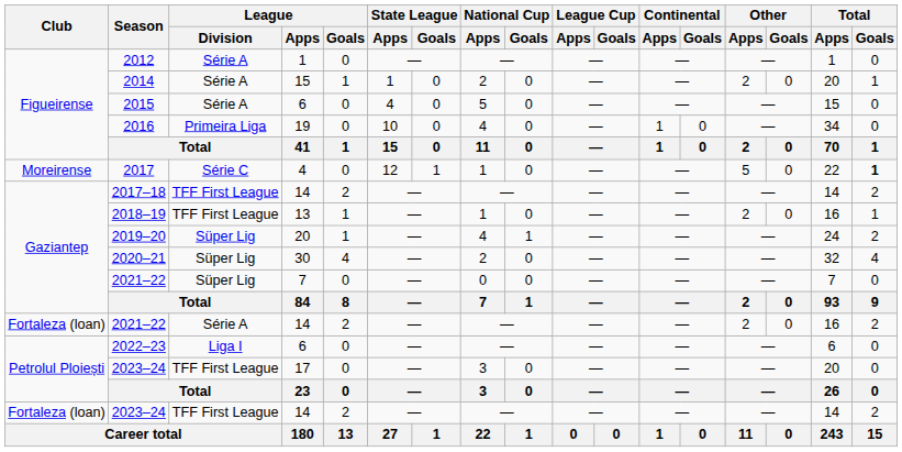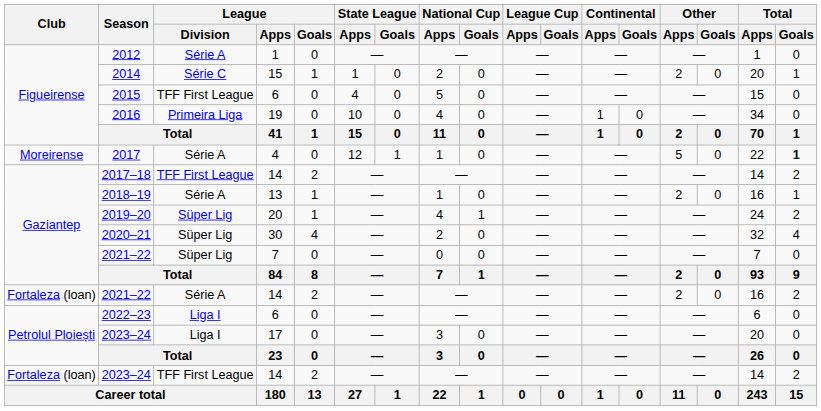 <table class="wikitable" style="text-align:center">
 <tr>
 <th rowspan="2">Club</th>
 <th rowspan="2">Season</th>
 <th colspan="3">League</th>
 <th colspan="2">State League</th>
 <th colspan="2">National Cup</th>
 <th colspan="2">League Cup</th>
 <th colspan="2">Continental</th>
 <th colspan="2">Other</th>
 <th colspan="2">Total</th>
 </tr>
 <tr>
 <th>Division</th>
 <th>Apps</th>
 <th>Goals</th>
 <th>Apps</th>
 <th>Goals</th>
 <th>Apps</th>
 <th>Goals</th>
 <th>Apps</th>
 <th>Goals</th>
 <th>Apps</th>
 <th>Goals</th>
 <th>Apps</th>
 <th>Goals</th>
 <th>Apps</th>
 <th>Goals</th>
 </tr>
 <tr>
 <td rowspan="5"><a href='#'>Figueirense</a></td>
 <td><a href='#'>2012</a></td>
 <td><a href='#'>Série A</a></td>
 <td>1</td>
 <td>0</td>
 <td colspan="2">—</td>
 <td colspan="2">—</td>
 <td colspan="2">—</td>
 <td colspan="2">—</td>
 <td colspan="2">—</td>
 <td>1</td>
 <td>0</td>
 </tr>
 <tr>
 <td><a href='#'>2014</a></td>
-<td>Série A</td>
+<td><a href='#'>Série C</a></td>
 <td>15</td>
 <td>1</td>
 <td>1</td>
 <td>0</td>
 <td>2</td>
 <td>0</td>
 <td colspan="2">—</td>
 <td colspan="2">—</td>
 <td>2</td>
 <td>0</td>
 <td>20</td>
 <td>1</td>
 </tr>
 <tr>
 <td><a href='#'>2015</a></td>
-<td>Série A</td>
+<td>TFF First League</td>
 <td>6</td>
 <td>0</td>
 <td>4</td>
 <td>0</td>
 <td>5</td>
 <td>0</td>
 <td colspan="2">—</td>
 <td colspan="2">—</td>
 <td colspan="2">—</td>
 <td>15</td>
 <td>0</td>
 </tr>
 <tr>
 <td><a href='#'>2016</a></td>
 <td><a href='#'>Primeira Liga</a></td>
 <td>19</td>
 <td>0</td>
 <td>10</td>
 <td>0</td>
 <td>4</td>
 <td>0</td>
 <td colspan="2">—</td>
 <td>1</td>
 <td>0</td>
 <td colspan="2">—</td>
 <td>34</td>
 <td>0</td>
 </tr>
 <tr>
 <th colspan="2">Total</th>
 <th>41</th>
 <th>1</th>
 <th>15</th>
 <th>0</th>
 <th>11</th>
 <th>0</th>
 <th colspan="2">—</th>
 <th>1</th>
 <th>0</th>
 <th>2</th>
 <th>0</th>
 <th>70</th>
 <th>1</th>
 </tr>
 <tr>
 <td><a href='#'>Moreirense</a></td>
 <td><a href='#'>2017</a></td>
-<td><a href='#'>Série C</a></td>
+<td>Série A</td>
 <td>4</td>
 <td>0</td>
 <td>12</td>
 <td>1</td>
 <td>1</td>
 <td>0</td>
 <td colspan="2">—</td>
 <td colspan="2">—</td>
 <td>5</td>
 <td>0</td>
 <td>22</td>
 <td><strong>1</strong></td>
 </tr>
 <tr>
 <td rowspan="6"><a href='#'>Gaziantep</a></td>
 <td><a href='#'>2017–18</a></td>
 <td><a href='#'>TFF First League</a></td>
 <td>14</td>
 <td>2</td>
 <td colspan="2">—</td>
 <td colspan="2">—</td>
 <td colspan="2">—</td>
 <td colspan="2">—</td>
 <td colspan="2">—</td>
 <td>14</td>
 <td>2</td>
 </tr>
 <tr>
 <td><a href='#'>2018–19</a></td>
-<td>TFF First League</td>
+<td>Série A</td>
 <td>13</td>
 <td>1</td>
 <td colspan="2">—</td>
 <td>1</td>
 <td>0</td>
 <td colspan="2">—</td>
 <td colspan="2">—</td>
 <td>2</td>
 <td>0</td>
 <td>16</td>
 <td>1</td>
 </tr>
 <tr>
 <td><a href='#'>2019–20</a></td>
 <td><a href='#'>Süper Lig</a></td>
 <td>20</td>
 <td>1</td>
 <td colspan="2">—</td>
 <td>4</td>
 <td>1</td>
 <td colspan="2">—</td>
 <td colspan="2">—</td>
 <td colspan="2">—</td>
 <td>24</td>
 <td>2</td>
 </tr>
 <tr>
 <td><a href='#'>2020–21</a></td>
 <td>Süper Lig</td>
 <td>30</td>
 <td>4</td>
 <td colspan="2">—</td>
 <td>2</td>
 <td>0</td>
 <td colspan="2">—</td>
 <td colspan="2">—</td>
 <td colspan="2">—</td>
 <td>32</td>
 <td>4</td>
 </tr>
 <tr>
 <td><a href='#'>2021–22</a></td>
 <td>Süper Lig</td>
 <td>7</td>
 <td>0</td>
 <td colspan="2">—</td>
 <td>0</td>
 <td>0</td>
 <td colspan="2">—</td>
 <td colspan="2">—</td>
 <td colspan="2">—</td>
 <td>7</td>
 <td>0</td>
 </tr>
 <tr>
 <th colspan="2">Total</th>
 <th>84</th>
 <th>8</th>
 <th colspan="2">—</th>
 <th>7</th>
 <th>1</th>
 <th colspan="2">—</th>
 <th colspan="2">—</th>
 <th>2</th>
 <th>0</th>
 <th>93</th>
 <th>9</th>
 </tr>
 <tr>
 <td><a href='#'>Fortaleza</a> (loan)</td>
 <td><a href='#'>2021–22</a></td>
 <td>Série A</td>
 <td>14</td>
 <td>2</td>
 <td colspan="2">—</td>
 <td colspan="2">—</td>
 <td colspan="2">—</td>
 <td colspan="2">—</td>
 <td>2</td>
 <td>0</td>
 <td>16</td>
 <td>2</td>
 </tr>
 <tr>
 <td rowspan="3"><a href='#'>Petrolul Ploiești</a></td>
 <td><a href='#'>2022–23</a></td>
 <td><a href='#'>Liga I</a></td>
 <td>6</td>
 <td>0</td>
 <td colspan="2">—</td>
 <td colspan="2">—</td>
 <td colspan="2">—</td>
 <td colspan="2">—</td>
 <td colspan="2">—</td>
 <td>6</td>
 <td>0</td>
 </tr>
 <tr>
 <td><a href='#'>2023–24</a></td>
-<td>TFF First League</td>
+<td>Liga I</td>
 <td>17</td>
 <td>0</td>
 <td colspan="2">—</td>
 <td>3</td>
 <td>0</td>
 <td colspan="2">—</td>
 <td colspan="2">—</td>
 <td colspan="2">—</td>
 <td>20</td>
 <td>0</td>
 </tr>
 <tr>
 <th colspan="2">Total</th>
 <th>23</th>
 <th>0</th>
 <th colspan="2">—</th>
 <th>3</th>
 <th>0</th>
 <th colspan="2">—</th>
 <th colspan="2">—</th>
 <th colspan="2">—</th>
 <th>26</th>
 <th>0</th>
 </tr>
 <tr>
 <td><a href='#'>Fortaleza</a> (loan)</td>
 <td><a href='#'>2023–24</a></td>
 <td>TFF First League</td>
 <td>14</td>
 <td>2</td>
 <td colspan="2">—</td>
 <td colspan="2">—</td>
 <td colspan="2">—</td>
 <td colspan="2">—</td>
 <td colspan="2">—</td>
 <td>14</td>
 <td>2</td>
 </tr>
 <tr>
 <th colspan="3">Career total</th>
 <th>180</th>
 <th>13</th>
 <th>27</th>
 <th>1</th>
 <th>22</th>
 <th>1</th>
 <th>0</th>
 <th>0</th>
 <th>1</th>
 <th>0</th>
 <th>11</th>
 <th>0</th>
 <th>243</th>
 <th>15</th>
 </tr>
 </table>
